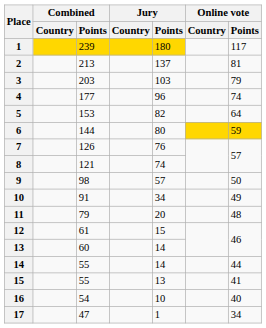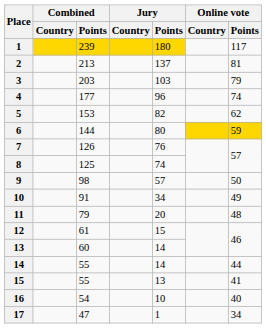 <table class="wikitable collapsible plainrowheaders" style="float: right; margin: 10px;">
 <tr>
 <th scope="col" rowspan="2">Place</th>
 <th scope="colgroup" colspan="2">Combined</th>
 <th scope="colgroup" colspan="2">Jury</th>
 <th scope="colgroup" colspan="2">Online vote</th>
 </tr>
 <tr>
 <th scope="col">Country</th>
 <th scope="col">Points</th>
 <th scope="col">Country</th>
 <th scope="col">Points</th>
 <th scope="col">Country</th>
 <th scope="col">Points</th>
 </tr>
 <tr>
 <th scope="row" style="text-align: center;">1</th>
 <td bgcolor="gold"></td>
 <td bgcolor="gold">239</td>
 <td bgcolor="gold"></td>
 <td bgcolor="gold">180</td>
 <td></td>
 <td>117</td>
 </tr>
 <tr>
 <th scope="row" style="text-align: center;">2</th>
 <td></td>
 <td>213</td>
 <td></td>
 <td>137</td>
 <td></td>
 <td>81</td>
 </tr>
 <tr>
 <th scope="row" style="text-align: center;">3</th>
 <td></td>
 <td>203</td>
 <td></td>
 <td>103</td>
 <td></td>
 <td>79</td>
 </tr>
 <tr>
 <th scope="row" style="text-align: center;">4</th>
 <td></td>
 <td>177</td>
 <td></td>
 <td>96</td>
 <td></td>
 <td>74</td>
 </tr>
 <tr>
 <th scope="row" style="text-align: center;">5</th>
 <td></td>
 <td>153</td>
 <td></td>
 <td>82</td>
 <td></td>
-<td>64</td>
+<td>62</td>
 </tr>
 <tr>
 <th scope="row" style="text-align: center;">6</th>
 <td></td>
 <td>144</td>
 <td></td>
 <td>80</td>
 <td bgcolor="gold"></td>
 <td bgcolor="gold">59</td>
 </tr>
 <tr>
 <th scope="row" style="text-align: center;">7</th>
 <td></td>
 <td>126</td>
 <td></td>
 <td>76</td>
 <td rowspan=2></td>
 <td rowspan=2>57</td>
 </tr>
 <tr>
 <th scope="row" style="text-align: center;">8</th>
 <td></td>
-<td>121</td>
+<td>125</td>
 <td></td>
 <td>74</td>
 </tr>
 <tr>
 <th scope="row" style="text-align: center;">9</th>
 <td></td>
 <td>98</td>
 <td></td>
 <td>57</td>
 <td></td>
 <td>50</td>
 </tr>
 <tr>
 <th scope="row" style="text-align: center;">10</th>
 <td></td>
 <td>91</td>
 <td></td>
 <td>34</td>
 <td></td>
 <td>49</td>
 </tr>
 <tr>
 <th scope="row" style="text-align: center;">11</th>
 <td></td>
 <td>79</td>
 <td></td>
 <td>20</td>
 <td></td>
 <td>48</td>
 </tr>
 <tr>
 <th scope="row" style="text-align: center;">12</th>
 <td></td>
 <td>61</td>
 <td></td>
 <td>15</td>
 <td rowspan=2></td>
 <td rowspan=2>46</td>
 </tr>
 <tr>
 <th scope="row" style="text-align: center;">13</th>
 <td></td>
 <td>60</td>
 <td></td>
 <td>14</td>
 </tr>
 <tr>
 <th scope="row" style="text-align: center;">14</th>
 <td></td>
 <td>55</td>
 <td></td>
 <td>14</td>
 <td></td>
 <td>44</td>
 </tr>
 <tr>
 <th scope="row" style="text-align: center;">15</th>
 <td></td>
 <td>55</td>
 <td></td>
 <td>13</td>
 <td></td>
 <td>41</td>
 </tr>
 <tr>
 <th scope="row" style="text-align: center;">16</th>
 <td></td>
 <td>54</td>
 <td></td>
 <td>10</td>
 <td></td>
 <td>40</td>
 </tr>
 <tr>
 <th scope="row" style="text-align: center;">17</th>
 <td></td>
 <td>47</td>
 <td></td>
 <td>1</td>
 <td></td>
 <td>34</td>
 </tr>
 </table>
